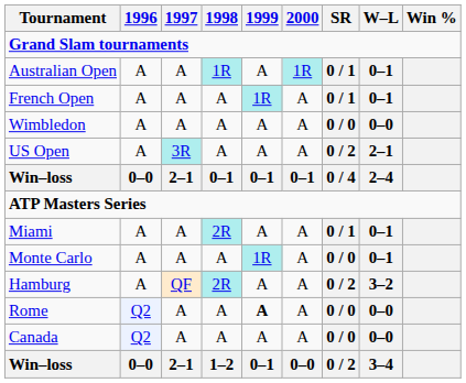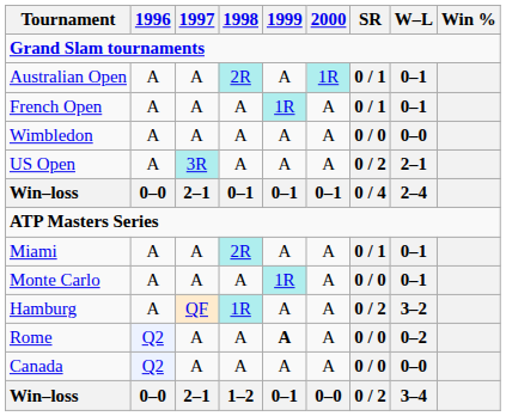 <table class=wikitable style=text-align:center;font-size:97%>
 <tr>
 <th>Tournament</th>
 <th><a href='#'>1996</a></th>
 <th><a href='#'>1997</a></th>
 <th><a href='#'>1998</a></th>
 <th><a href='#'>1999</a></th>
 <th><a href='#'>2000</a></th>
 <th>SR</th>
 <th>W–L</th>
 <th>Win %</th>
 </tr>
 <tr>
 <td colspan=23 align=left><strong><a href='#'>Grand Slam tournaments</a></strong></td>
 </tr>
 <tr>
 <td align=left><a href='#'>Australian Open</a></td>
 <td>A</td>
 <td>A</td>
-<td bgcolor=afeeee><a href='#'>1R</a></td>
+<td bgcolor=afeeee><a href='#'>2R</a></td>
 <td>A</td>
 <td bgcolor=afeeee><a href='#'>1R</a></td>
 <th>0 / 1</th>
 <th>0–1</th>
 <th></th>
 </tr>
 <tr>
 <td align=left><a href='#'>French Open</a></td>
 <td>A</td>
 <td>A</td>
 <td>A</td>
 <td bgcolor=afeeee><a href='#'>1R</a></td>
 <td>A</td>
 <th>0 / 1</th>
 <th>0–1</th>
 <th></th>
 </tr>
 <tr>
 <td align=left><a href='#'>Wimbledon</a></td>
 <td>A</td>
 <td>A</td>
 <td>A</td>
 <td>A</td>
 <td>A</td>
 <th>0 / 0</th>
 <th>0–0</th>
 <th></th>
 </tr>
 <tr>
 <td align=left><a href='#'>US Open</a></td>
 <td>A</td>
 <td bgcolor=afeeee><a href='#'>3R</a></td>
 <td>A</td>
 <td>A</td>
 <td>A</td>
 <th>0 / 2</th>
 <th>2–1</th>
 <th></th>
 </tr>
 <tr>
 <th style=text-align:left>Win–loss</th>
 <th>0–0</th>
 <th>2–1</th>
 <th>0–1</th>
 <th>0–1</th>
 <th>0–1</th>
 <th>0 / 4</th>
 <th>2–4</th>
 <th></th>
 </tr>
 <tr>
 <td colspan=23 align=left><strong>ATP Masters Series</strong></td>
 </tr>
 <tr>
 <td align=left><a href='#'>Miami</a></td>
 <td>A</td>
 <td>A</td>
 <td bgcolor=afeeee><a href='#'>2R</a></td>
 <td>A</td>
 <td>A</td>
 <th>0 / 1</th>
 <th>0–1</th>
 <th></th>
 </tr>
 <tr>
 <td align=left><a href='#'>Monte Carlo</a></td>
 <td>A</td>
 <td>A</td>
 <td>A</td>
 <td bgcolor=afeeee><a href='#'>1R</a></td>
 <td>A</td>
 <th>0 / 0</th>
 <th>0–1</th>
 <th></th>
 </tr>
 <tr>
 <td align=left><a href='#'>Hamburg</a></td>
 <td>A</td>
 <td bgcolor=ffebcd><a href='#'>QF</a></td>
-<td bgcolor=afeeee><a href='#'>2R</a></td>
+<td bgcolor=afeeee><a href='#'>1R</a></td>
 <td>A</td>
 <td>A</td>
 <th>0 / 2</th>
 <th>3–2</th>
 <th></th>
 </tr>
 <tr>
 <td align=left><a href='#'>Rome</a></td>
 <td bgcolor=ecf2ff><a href='#'>Q2</a></td>
 <td>A</td>
 <td>A</td>
 <td><strong>A</strong></td>
 <td>A</td>
 <th>0 / 0</th>
-<th>0–0</th>
+<th>0–2</th>
 <th></th>
 </tr>
 <tr>
 <td align=left><a href='#'>Canada</a></td>
 <td bgcolor=ecf2ff><a href='#'>Q2</a></td>
 <td>A</td>
 <td>A</td>
 <td>A</td>
 <td>A</td>
 <th>0 / 0</th>
 <th>0–0</th>
 <th></th>
 </tr>
 <tr>
 <th style=text-align:left>Win–loss</th>
 <th>0–0</th>
 <th>2–1</th>
 <th>1–2</th>
 <th>0–1</th>
 <th>0–0</th>
 <th>0 / 2</th>
 <th>3–4</th>
 <th></th>
 </tr>
 </table>
